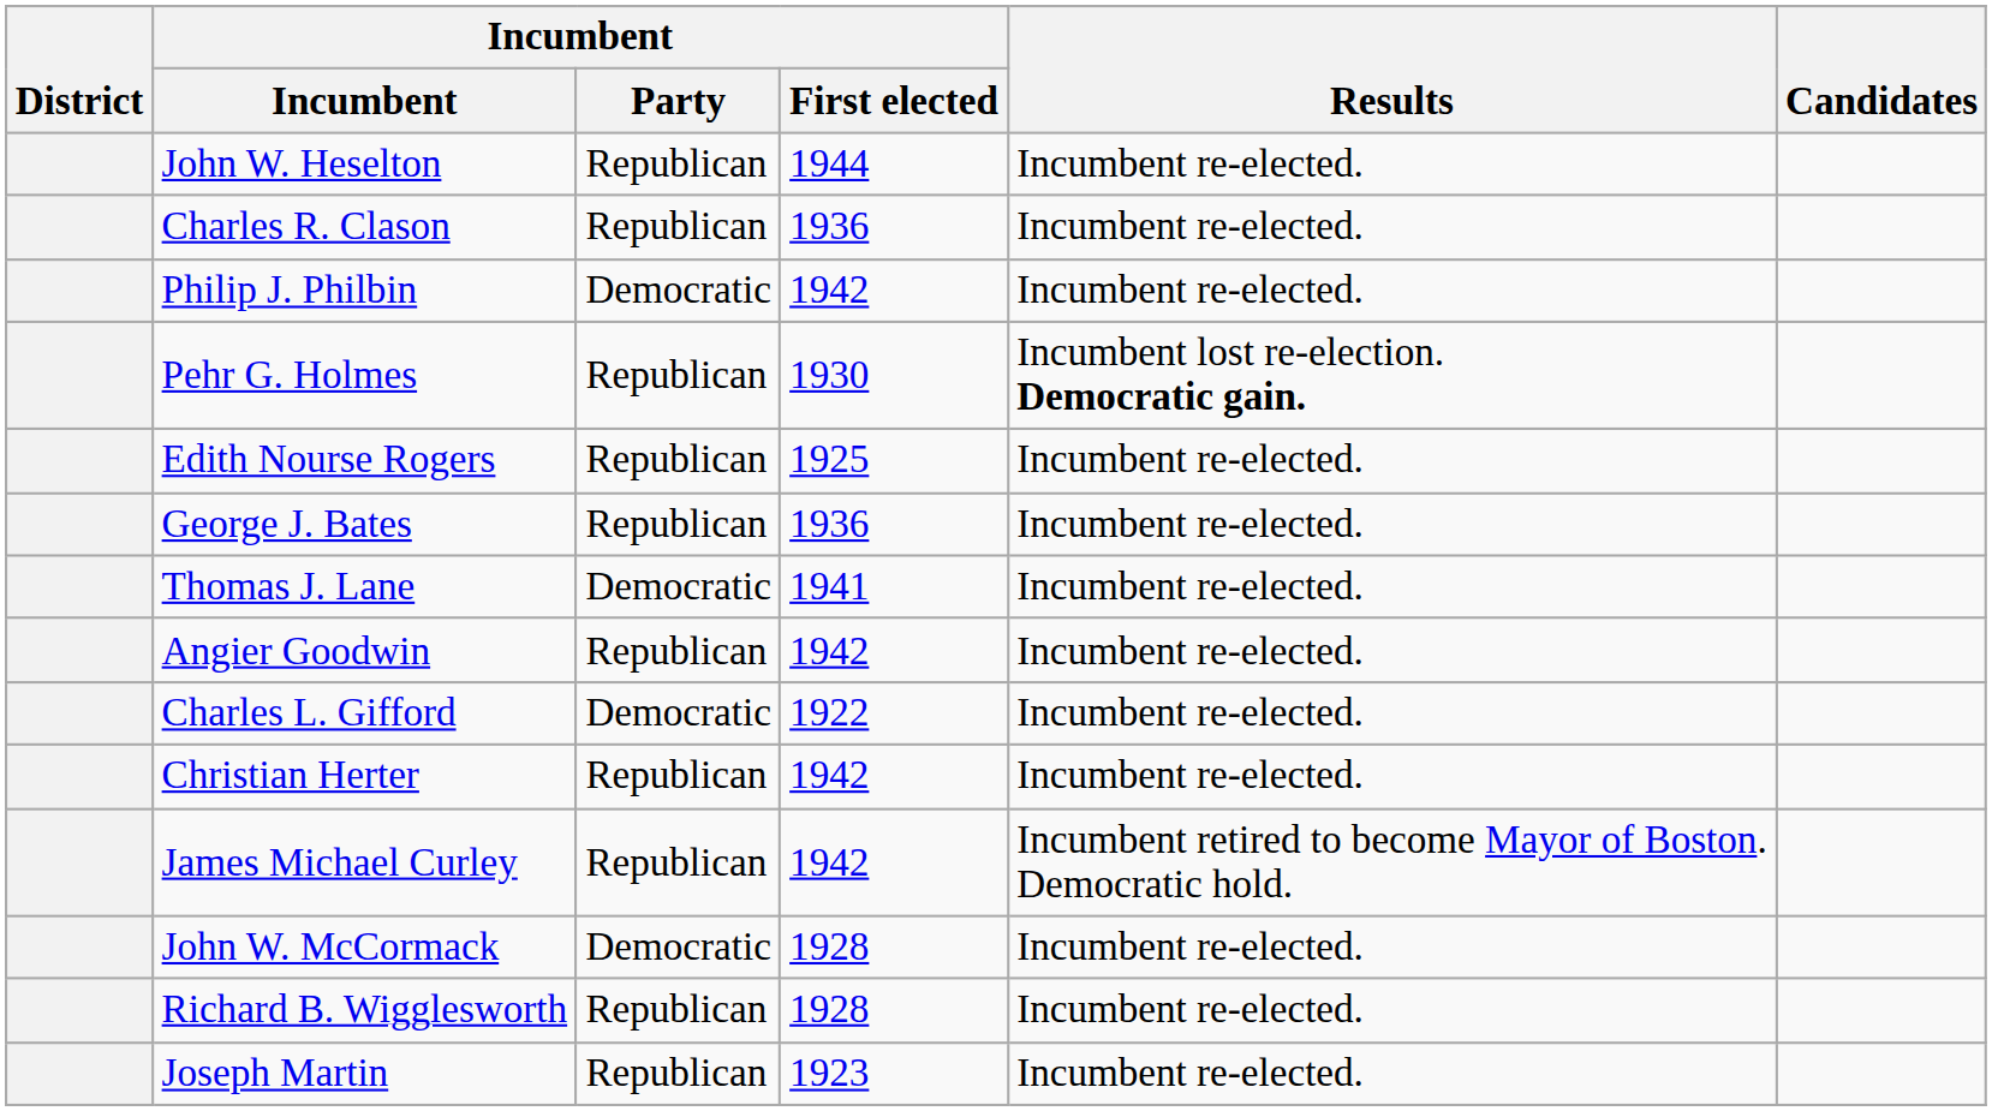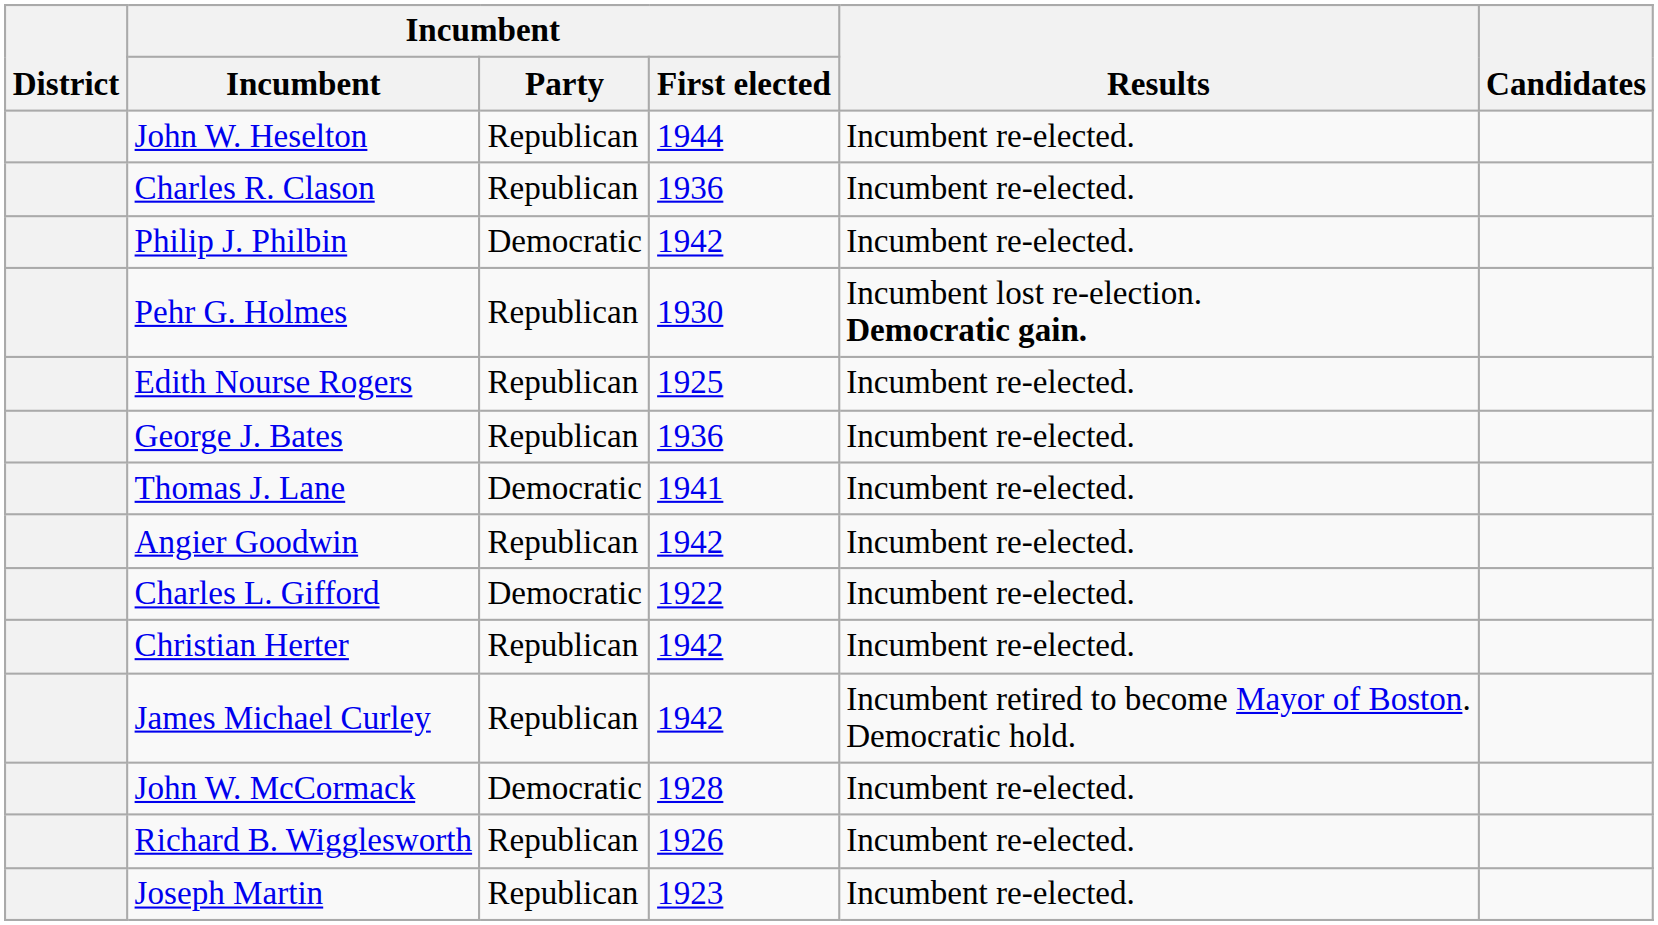 <table class=wikitable>
 <tr valign=bottom>
 <th rowspan=2>District</th>
 <th colspan=3>Incumbent</th>
 <th rowspan=2>Results</th>
 <th rowspan=2>Candidates</th>
 </tr>
 <tr>
 <th>Incumbent</th>
 <th>Party</th>
 <th>First elected</th>
 </tr>
 <tr>
 <th></th>
 <td><a href='#'>John W. Heselton</a></td>
 <td>Republican</td>
 <td><a href='#'>1944</a></td>
 <td>Incumbent re-elected.</td>
 <td nowrap></td>
 </tr>
 <tr>
 <th></th>
 <td><a href='#'>Charles R. Clason</a></td>
 <td>Republican</td>
 <td><a href='#'>1936</a></td>
 <td>Incumbent re-elected.</td>
 <td nowrap></td>
 </tr>
 <tr>
 <th></th>
 <td><a href='#'>Philip J. Philbin</a></td>
 <td>Democratic</td>
 <td><a href='#'>1942</a></td>
 <td>Incumbent re-elected.</td>
 <td nowrap></td>
 </tr>
 <tr>
 <th></th>
 <td><a href='#'>Pehr G. Holmes</a></td>
 <td>Republican</td>
 <td><a href='#'>1930</a></td>
 <td>Incumbent lost re-election.<br><strong>Democratic gain.</strong></td>
 <td nowrap></td>
 </tr>
 <tr>
 <th></th>
 <td><a href='#'>Edith Nourse Rogers</a></td>
 <td>Republican</td>
 <td><a href='#'>1925 </a></td>
 <td>Incumbent re-elected.</td>
 <td nowrap></td>
 </tr>
 <tr>
 <th></th>
 <td><a href='#'>George J. Bates</a></td>
 <td>Republican</td>
 <td><a href='#'>1936</a></td>
 <td>Incumbent re-elected.</td>
 <td nowrap></td>
 </tr>
 <tr>
 <th></th>
 <td><a href='#'>Thomas J. Lane</a></td>
 <td>Democratic</td>
 <td><a href='#'>1941 </a></td>
 <td>Incumbent re-elected.</td>
 <td nowrap></td>
 </tr>
 <tr>
 <th></th>
 <td><a href='#'>Angier Goodwin</a></td>
 <td>Republican</td>
 <td><a href='#'>1942</a></td>
 <td>Incumbent re-elected.</td>
 <td nowrap></td>
 </tr>
 <tr>
 <th></th>
 <td><a href='#'>Charles L. Gifford</a></td>
 <td>Democratic</td>
 <td><a href='#'>1922</a></td>
 <td>Incumbent re-elected.</td>
 <td nowrap></td>
 </tr>
 <tr>
 <th></th>
 <td><a href='#'>Christian Herter</a></td>
 <td>Republican</td>
 <td><a href='#'>1942</a></td>
 <td>Incumbent re-elected.</td>
 <td nowrap></td>
 </tr>
 <tr>
 <th></th>
 <td><a href='#'>James Michael Curley</a></td>
 <td>Republican</td>
 <td><a href='#'>1942</a></td>
 <td>Incumbent retired to become <a href='#'>Mayor of Boston</a>.<br>Democratic hold.</td>
 <td nowrap></td>
 </tr>
 <tr>
 <th></th>
 <td><a href='#'>John W. McCormack</a></td>
 <td>Democratic</td>
 <td><a href='#'>1928</a></td>
 <td>Incumbent re-elected.</td>
 <td nowrap></td>
 </tr>
 <tr>
 <th></th>
 <td><a href='#'>Richard B. Wigglesworth</a></td>
 <td>Republican</td>
-<td><a href='#'>1928</a></td>
+<td><a href='#'>1926</a></td>
 <td>Incumbent re-elected.</td>
 <td nowrap></td>
 </tr>
 <tr>
 <th></th>
 <td><a href='#'>Joseph Martin</a></td>
 <td>Republican</td>
 <td><a href='#'>1923</a></td>
 <td>Incumbent re-elected.</td>
 <td nowrap></td>
 </tr>
 </table>
